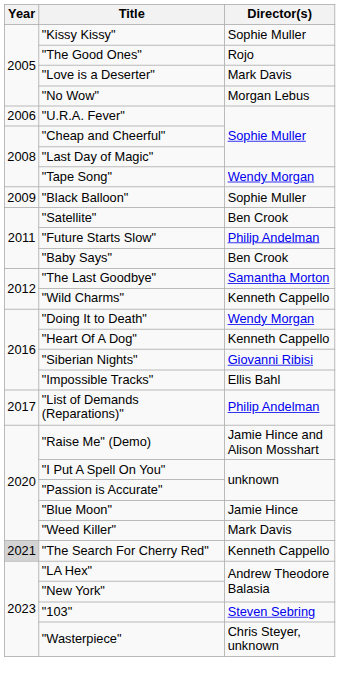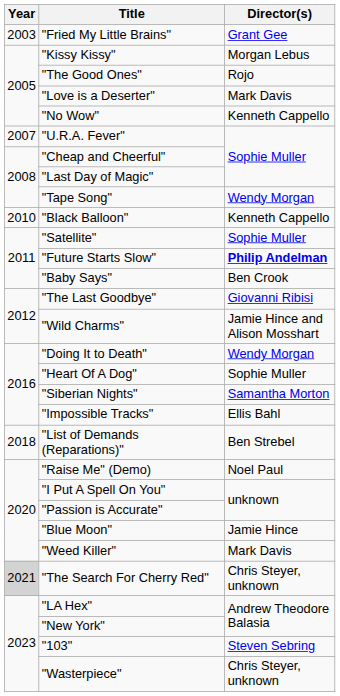 <table class="wikitable">
 <tr>
 <th width="33">Year</th>
 <th width="225">Title</th>
 <th width="130">Director(s)</th>
 </tr>
 <tr>
+<td align="center">2003</td>
+<td>"Fried My Little Brains"</td>
+<td><a href='#'>Grant Gee</a></td>
+</tr>
+<tr>
 <td rowspan="4" align="center">2005</td>
 <td>"Kissy Kissy"</td>
-<td>Sophie Muller</td>
+<td>Morgan Lebus</td>
 </tr>
 <tr>
 <td>"The Good Ones"</td>
 <td>Rojo</td>
 </tr>
 <tr>
 <td>"Love is a Deserter"</td>
 <td>Mark Davis</td>
 </tr>
 <tr>
 <td>"No Wow"</td>
-<td>Morgan Lebus</td>
+<td>Kenneth Cappello</td>
 </tr>
 <tr>
-<td align="center">2006</td>
+<td align="center">2007</td>
 <td>"U.R.A. Fever"</td>
 <td rowspan="3"><a href='#'>Sophie Muller</a></td>
 </tr>
 <tr>
 <td rowspan="3" align="center">2008</td>
 <td>"Cheap and Cheerful"</td>
 </tr>
 <tr>
 <td>"Last Day of Magic"</td>
 </tr>
 <tr>
 <td>"Tape Song"</td>
 <td><a href='#'>Wendy Morgan</a></td>
 </tr>
 <tr>
-<td align="center">2009</td>
+<td align="center">2010</td>
 <td>"Black Balloon"</td>
-<td>Sophie Muller</td>
+<td>Kenneth Cappello</td>
 </tr>
 <tr>
 <td align="center" rowspan="3">2011</td>
 <td>"Satellite"</td>
-<td>Ben Crook</td>
+<td><a href='#'>Sophie Muller</a></td>
 </tr>
 <tr>
 <td>"Future Starts Slow"</td>
-<td><a href='#'>Philip Andelman</a></td>
+<td><strong><a href='#'>Philip Andelman</a></strong></td>
 </tr>
 <tr>
 <td>"Baby Says"</td>
 <td>Ben Crook</td>
 </tr>
 <tr>
 <td rowspan="2" align="center">2012</td>
 <td>"The Last Goodbye"</td>
-<td><a href='#'>Samantha Morton</a></td>
+<td><a href='#'>Giovanni Ribisi</a></td>
 </tr>
 <tr>
 <td>"Wild Charms"</td>
-<td>Kenneth Cappello</td>
+<td>Jamie Hince and Alison Mosshart</td>
 </tr>
 <tr>
 <td rowspan="4" align="center">2016</td>
 <td>"Doing It to Death"</td>
 <td><a href='#'>Wendy Morgan</a></td>
 </tr>
 <tr>
 <td>"Heart Of A Dog"</td>
-<td>Kenneth Cappello</td>
+<td>Sophie Muller</td>
 </tr>
 <tr>
 <td>"Siberian Nights"</td>
-<td><a href='#'>Giovanni Ribisi</a></td>
+<td><a href='#'>Samantha Morton</a></td>
 </tr>
 <tr>
 <td>"Impossible Tracks"</td>
 <td>Ellis Bahl</td>
 </tr>
 <tr>
-<td>2017</td>
+<td>2018</td>
 <td>"List of Demands (Reparations)"</td>
-<td><a href='#'>Philip Andelman</a></td>
+<td>Ben Strebel</td>
 </tr>
 <tr>
 <td rowspan="5">2020</td>
 <td>"Raise Me" (Demo)</td>
-<td>Jamie Hince and Alison Mosshart</td>
+<td>Noel Paul</td>
 </tr>
 <tr>
 <td>"I Put A Spell On You"</td>
 <td rowspan="2">unknown</td>
 </tr>
 <tr>
 <td>"Passion is Accurate"</td>
 </tr>
 <tr>
 <td>"Blue Moon"</td>
 <td>Jamie Hince</td>
 </tr>
 <tr>
 <td>"Weed Killer"</td>
 <td>Mark Davis</td>
 </tr>
 <tr>
 <td style="background: lightgrey;">2021</td>
 <td>"The Search For Cherry Red"</td>
-<td>Kenneth Cappello</td>
+<td>Chris Steyer, unknown</td>
 </tr>
 <tr>
 <td rowspan="4">2023</td>
 <td>"LA Hex"</td>
 <td rowspan="2">Andrew Theodore Balasia</td>
 </tr>
 <tr>
 <td>"New York"</td>
 </tr>
 <tr>
 <td>"103"</td>
 <td><a href='#'>Steven Sebring</a></td>
 </tr>
 <tr>
 <td>"Wasterpiece"</td>
 <td>Chris Steyer, unknown</td>
 </tr>
 </table>
